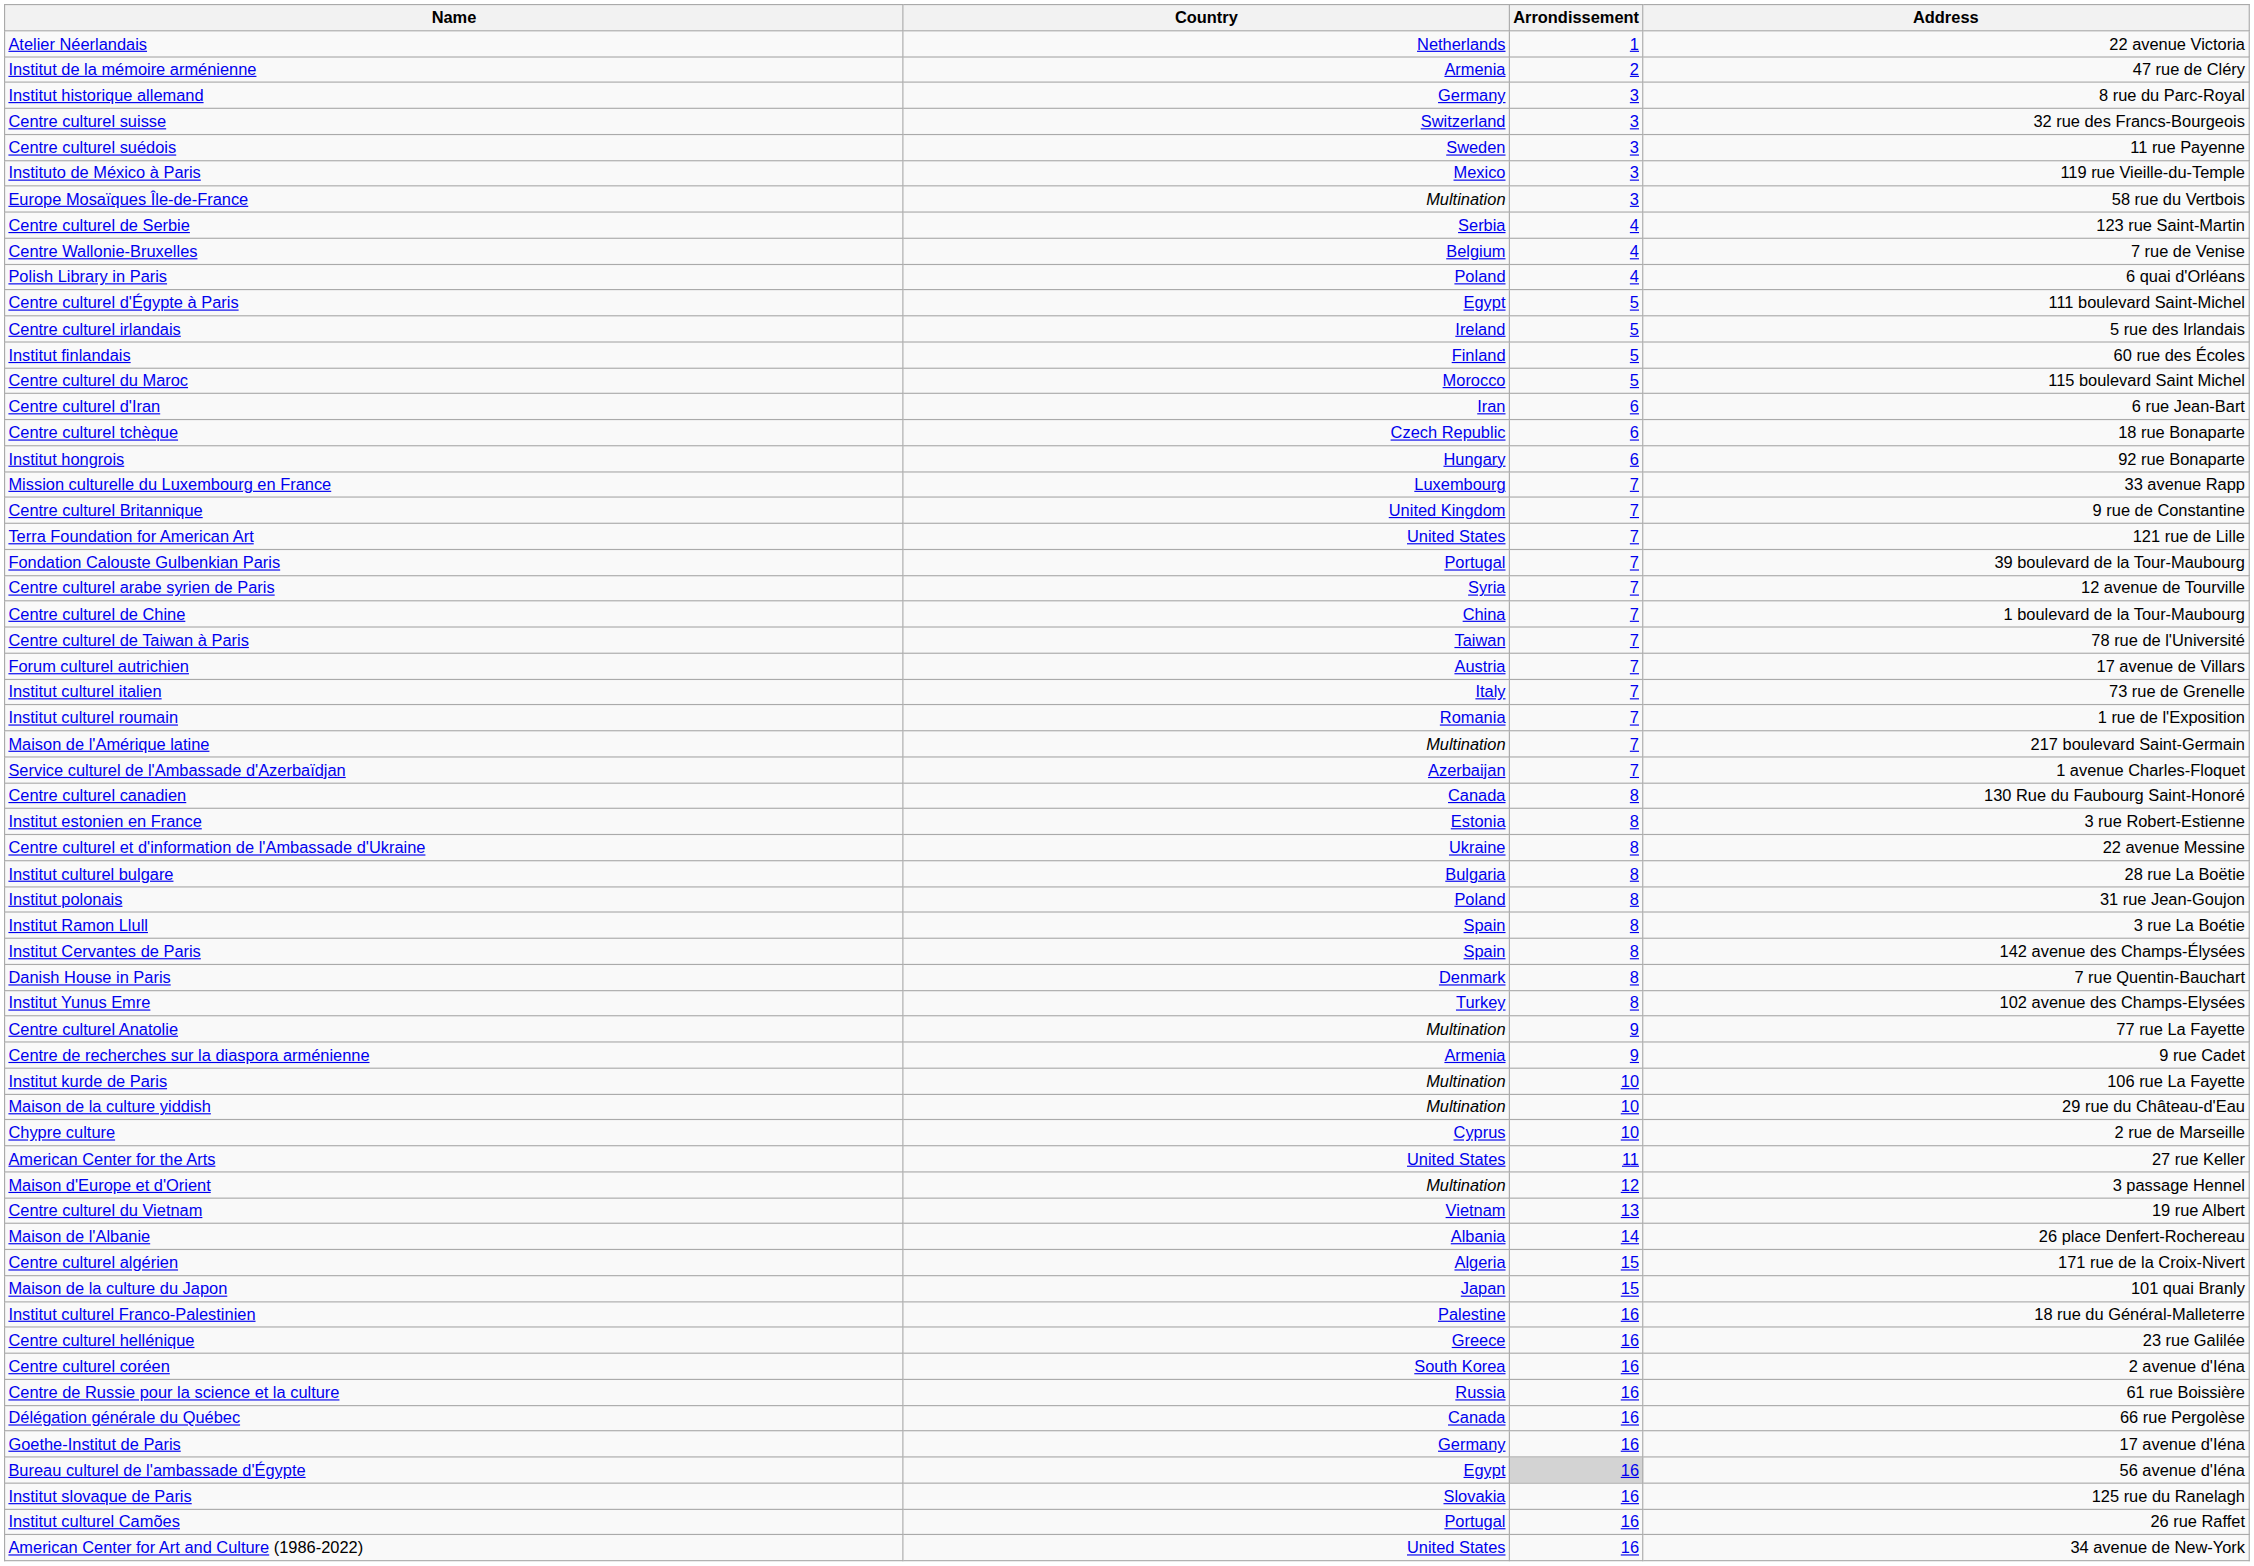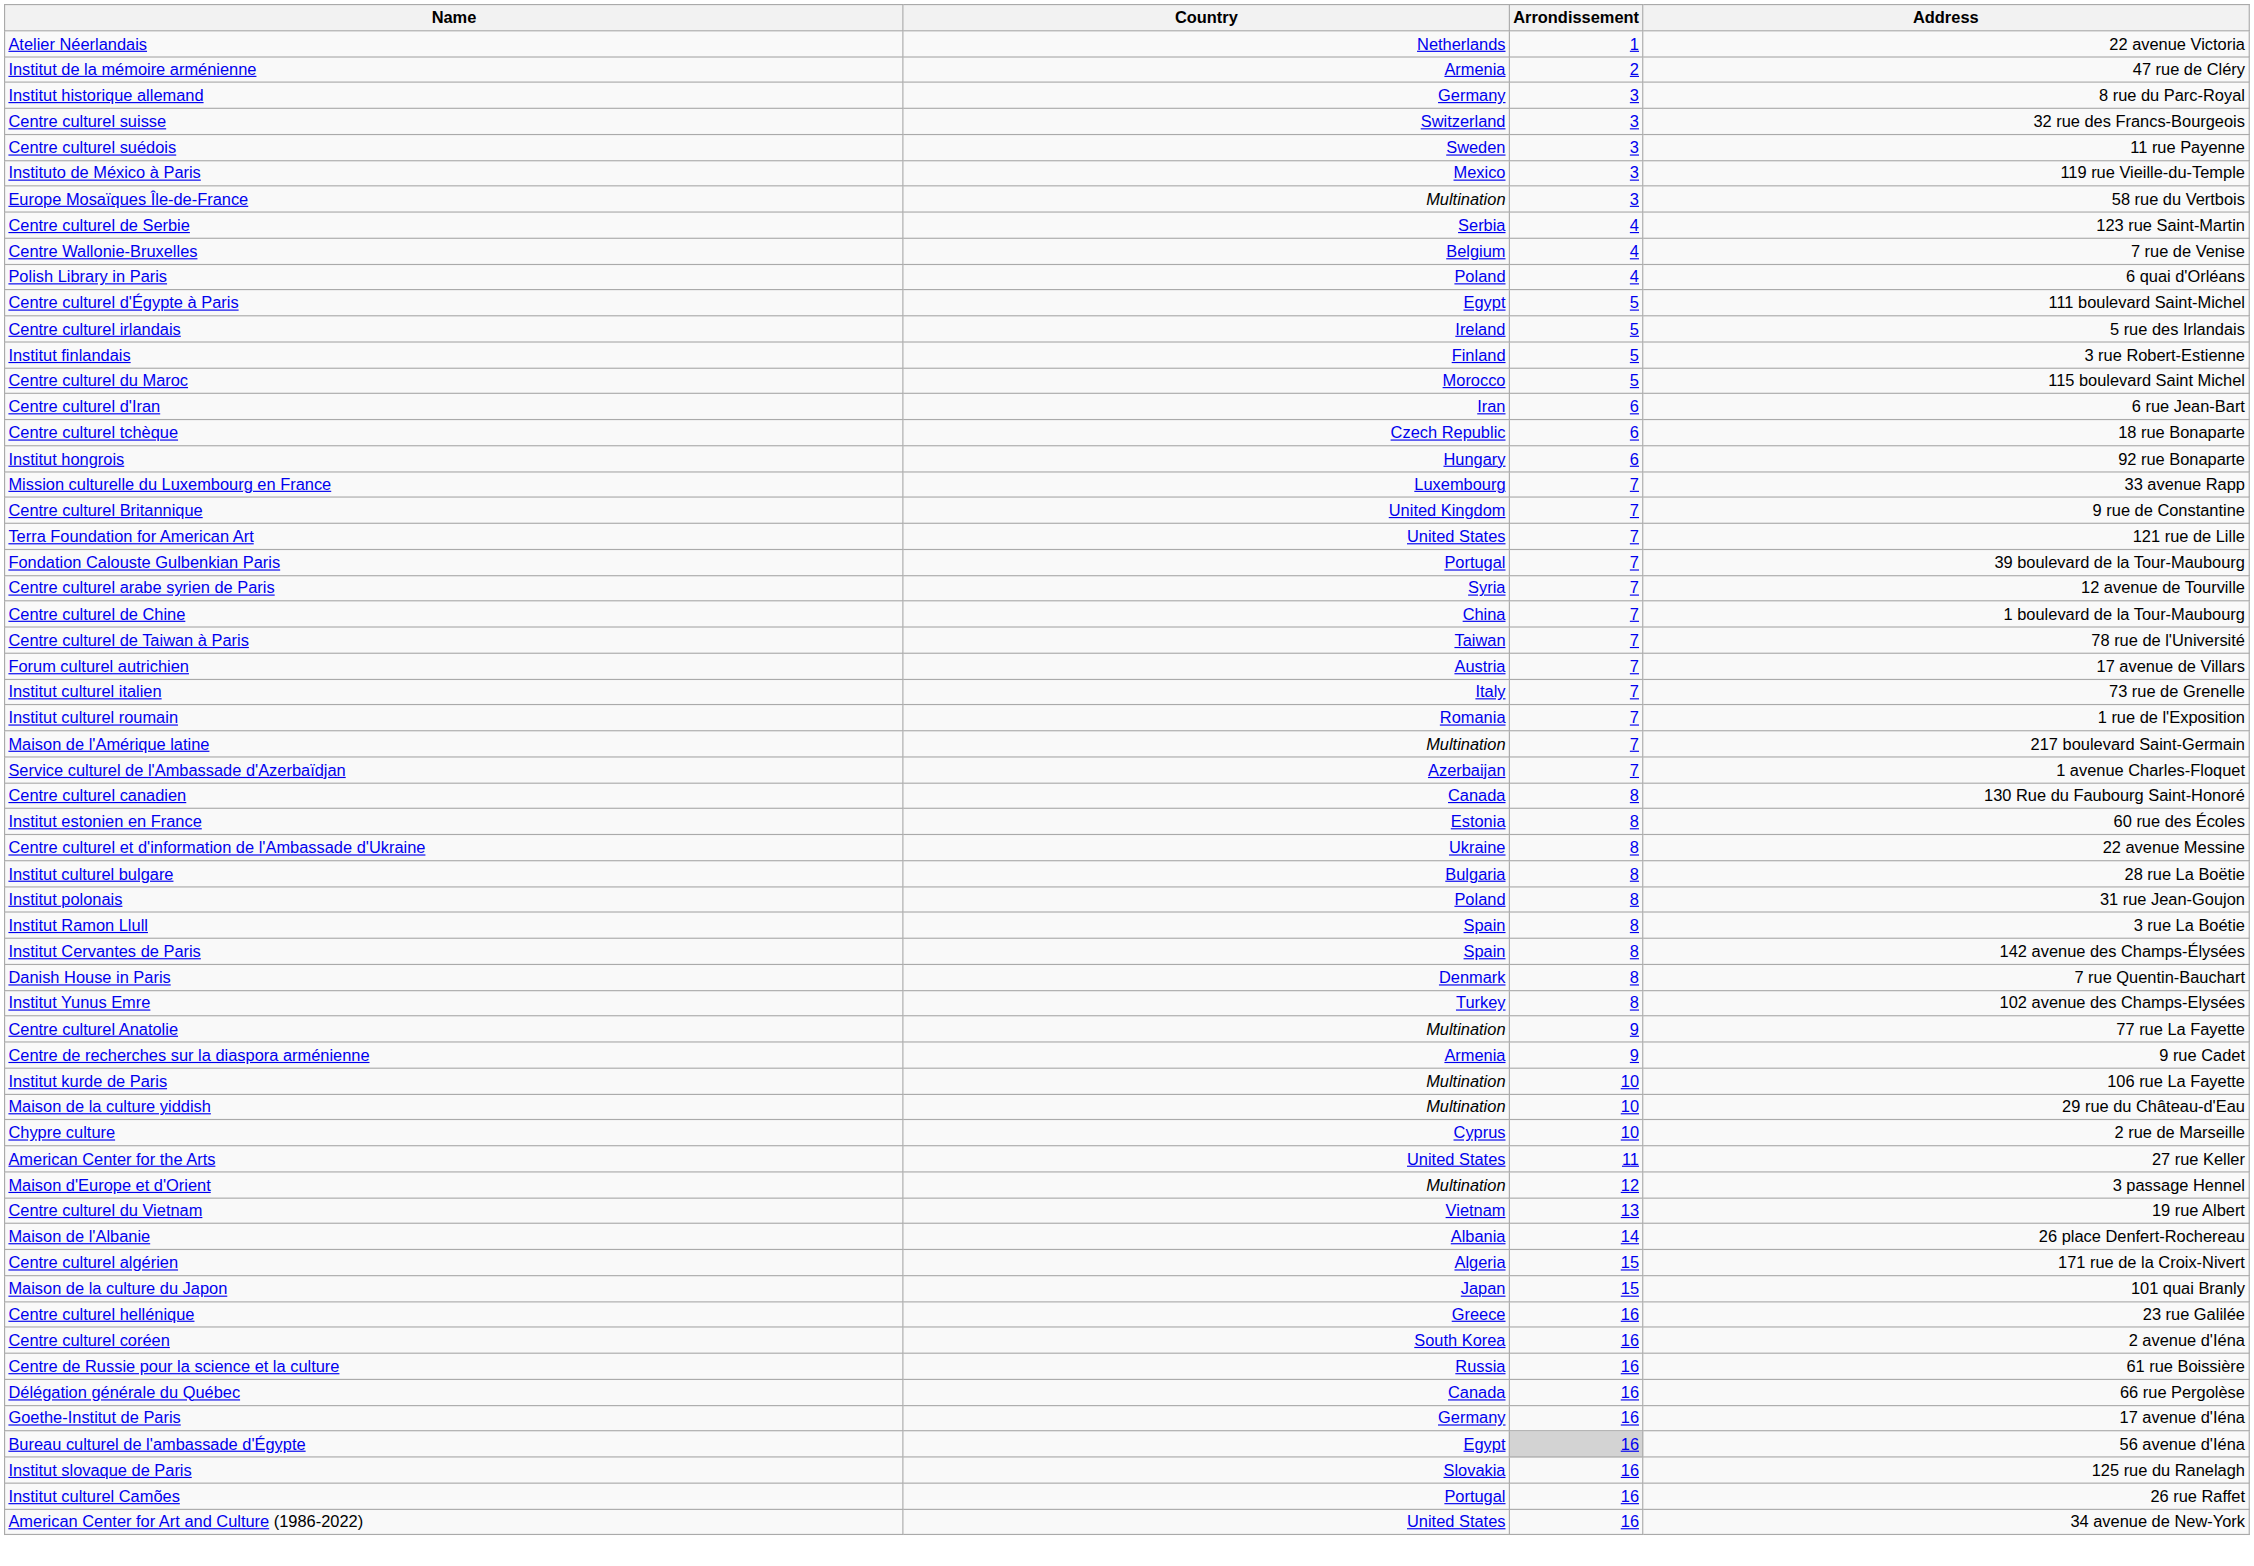 <table class="wikitable sortable" style="text-align: right; font-size: 90%;">
 <tr>
 <th>Name</th>
 <th width=27%>Country</th>
 <th width=3%>Arrondissement</th>
 <th width=27%>Address</th>
 </tr>
 <tr>
 <td align="left"><a href='#'>Atelier Néerlandais</a></td>
 <td><a href='#'>Netherlands</a></td>
 <td><a href='#'>1</a></td>
 <td>22 avenue Victoria</td>
 </tr>
 <tr>
 <td align="left"><a href='#'>Institut de la mémoire arménienne</a></td>
 <td><a href='#'>Armenia</a></td>
 <td><a href='#'>2</a></td>
 <td>47 rue de Cléry</td>
 </tr>
 <tr>
 <td align="left"><a href='#'>Institut historique allemand</a></td>
 <td><a href='#'>Germany</a></td>
 <td><a href='#'>3</a></td>
 <td>8 rue du Parc-Royal</td>
 </tr>
 <tr>
 <td align="left"><a href='#'>Centre culturel suisse</a></td>
 <td><a href='#'>Switzerland</a></td>
 <td><a href='#'>3</a></td>
 <td>32 rue des Francs-Bourgeois</td>
 </tr>
 <tr>
 <td align="left"><a href='#'>Centre culturel suédois</a></td>
 <td><a href='#'>Sweden</a></td>
 <td><a href='#'>3</a></td>
 <td>11 rue Payenne</td>
 </tr>
 <tr>
 <td align="left"><a href='#'>Instituto de México à Paris</a></td>
 <td><a href='#'>Mexico</a></td>
 <td><a href='#'>3</a></td>
 <td>119 rue Vieille-du-Temple</td>
 </tr>
 <tr>
 <td align="left"><a href='#'>Europe Mosaïques Île-de-France</a></td>
 <td><em>Multination</em></td>
 <td><a href='#'>3</a></td>
 <td>58 rue du Vertbois</td>
 </tr>
 <tr>
 <td align="left"><a href='#'>Centre culturel de Serbie</a></td>
 <td><a href='#'>Serbia</a></td>
 <td><a href='#'>4</a></td>
 <td>123 rue Saint-Martin</td>
 </tr>
 <tr>
 <td align="left"><a href='#'>Centre Wallonie-Bruxelles</a></td>
 <td><a href='#'>Belgium</a></td>
 <td><a href='#'>4</a></td>
 <td>7 rue de Venise</td>
 </tr>
 <tr>
 <td align="left"><a href='#'>Polish Library in Paris</a></td>
 <td><a href='#'>Poland</a></td>
 <td><a href='#'>4</a></td>
 <td>6 quai d'Orléans</td>
 </tr>
 <tr>
 <td align="left"><a href='#'>Centre culturel d'Égypte à Paris</a></td>
 <td><a href='#'>Egypt</a></td>
 <td><a href='#'>5</a></td>
 <td>111 boulevard Saint-Michel</td>
 </tr>
 <tr>
 <td align="left"><a href='#'>Centre culturel irlandais</a></td>
 <td><a href='#'>Ireland</a></td>
 <td><a href='#'>5</a></td>
 <td>5 rue des Irlandais</td>
 </tr>
 <tr>
 <td align="left"><a href='#'>Institut finlandais</a></td>
 <td><a href='#'>Finland</a></td>
 <td><a href='#'>5</a></td>
-<td>60 rue des Écoles</td>
+<td>3 rue Robert-Estienne</td>
 </tr>
 <tr>
 <td align="left"><a href='#'>Centre culturel du Maroc</a></td>
 <td><a href='#'>Morocco</a></td>
 <td><a href='#'>5</a></td>
 <td>115 boulevard Saint Michel</td>
 </tr>
 <tr>
 <td align="left"><a href='#'>Centre culturel d'Iran</a></td>
 <td><a href='#'>Iran</a></td>
 <td><a href='#'>6</a></td>
 <td>6 rue Jean-Bart</td>
 </tr>
 <tr>
 <td align="left"><a href='#'>Centre culturel tchèque</a></td>
 <td><a href='#'>Czech Republic</a></td>
 <td><a href='#'>6</a></td>
 <td>18 rue Bonaparte</td>
 </tr>
 <tr>
 <td align="left"><a href='#'>Institut hongrois</a></td>
 <td><a href='#'>Hungary</a></td>
 <td><a href='#'>6</a></td>
 <td>92 rue Bonaparte</td>
 </tr>
 <tr>
 <td align="left"><a href='#'>Mission culturelle du Luxembourg en France</a></td>
 <td><a href='#'>Luxembourg</a></td>
 <td><a href='#'>7</a></td>
 <td>33 avenue Rapp</td>
 </tr>
 <tr>
 <td align="left"><a href='#'>Centre culturel Britannique</a></td>
 <td><a href='#'>United Kingdom</a></td>
 <td><a href='#'>7</a></td>
 <td>9 rue de Constantine</td>
 </tr>
 <tr>
 <td align="left"><a href='#'>Terra Foundation for American Art</a></td>
 <td><a href='#'>United States</a></td>
 <td><a href='#'>7</a></td>
 <td>121 rue de Lille</td>
 </tr>
 <tr>
 <td align="left"><a href='#'>Fondation Calouste Gulbenkian Paris</a></td>
 <td><a href='#'>Portugal</a></td>
 <td><a href='#'>7</a></td>
 <td>39 boulevard de la Tour-Maubourg</td>
 </tr>
 <tr>
 <td align="left"><a href='#'>Centre culturel arabe syrien de Paris</a></td>
 <td><a href='#'>Syria</a></td>
 <td><a href='#'>7</a></td>
 <td>12 avenue de Tourville</td>
 </tr>
 <tr>
 <td align="left"><a href='#'>Centre culturel de Chine</a></td>
 <td><a href='#'>China</a></td>
 <td><a href='#'>7</a></td>
 <td>1 boulevard de la Tour-Maubourg</td>
 </tr>
 <tr>
 <td align="left"><a href='#'>Centre culturel de Taiwan à Paris</a></td>
 <td><a href='#'>Taiwan</a></td>
 <td><a href='#'>7</a></td>
 <td>78 rue de l'Université</td>
 </tr>
 <tr>
 <td align="left"><a href='#'>Forum culturel autrichien</a></td>
 <td><a href='#'>Austria</a></td>
 <td><a href='#'>7</a></td>
 <td>17 avenue de Villars</td>
 </tr>
 <tr>
 <td align="left"><a href='#'>Institut culturel italien</a></td>
 <td><a href='#'>Italy</a></td>
 <td><a href='#'>7</a></td>
 <td>73 rue de Grenelle</td>
 </tr>
 <tr>
 <td align="left"><a href='#'>Institut culturel roumain</a></td>
 <td><a href='#'>Romania</a></td>
 <td><a href='#'>7</a></td>
 <td>1 rue de l'Exposition</td>
 </tr>
 <tr>
 <td align="left"><a href='#'>Maison de l'Amérique latine</a></td>
 <td><em>Multination</em></td>
 <td><a href='#'>7</a></td>
 <td>217 boulevard Saint-Germain</td>
 </tr>
 <tr>
 <td align="left"><a href='#'>Service culturel de l'Ambassade d'Azerbaïdjan</a></td>
 <td><a href='#'>Azerbaijan</a></td>
 <td><a href='#'>7</a></td>
 <td>1 avenue Charles-Floquet</td>
 </tr>
 <tr>
 <td align="left"><a href='#'>Centre culturel canadien</a></td>
 <td><a href='#'>Canada</a></td>
 <td><a href='#'>8</a></td>
 <td>130 Rue du Faubourg Saint-Honoré</td>
 </tr>
 <tr>
 <td align="left"><a href='#'>Institut estonien en France</a></td>
 <td><a href='#'>Estonia</a></td>
 <td><a href='#'>8</a></td>
-<td>3 rue Robert-Estienne</td>
+<td>60 rue des Écoles</td>
 </tr>
 <tr>
 <td align="left"><a href='#'>Centre culturel et d'information de l'Ambassade d'Ukraine</a></td>
 <td><a href='#'>Ukraine</a></td>
 <td><a href='#'>8</a></td>
 <td>22 avenue Messine</td>
 </tr>
 <tr>
 <td align="left"><a href='#'>Institut culturel bulgare</a></td>
 <td><a href='#'>Bulgaria</a></td>
 <td><a href='#'>8</a></td>
 <td>28 rue La Boëtie</td>
 </tr>
 <tr>
 <td align="left"><a href='#'>Institut polonais</a></td>
 <td><a href='#'>Poland</a></td>
 <td><a href='#'>8</a></td>
 <td>31 rue Jean-Goujon</td>
 </tr>
 <tr>
 <td align="left"><a href='#'>Institut Ramon Llull</a></td>
 <td><a href='#'>Spain</a></td>
 <td><a href='#'>8</a></td>
 <td>3 rue La Boétie</td>
 </tr>
 <tr>
 <td align="left"><a href='#'>Institut Cervantes de Paris</a></td>
 <td><a href='#'>Spain</a></td>
 <td><a href='#'>8</a></td>
 <td>142 avenue des Champs-Élysées</td>
 </tr>
 <tr>
 <td align="left"><a href='#'>Danish House in Paris</a></td>
 <td><a href='#'>Denmark</a></td>
 <td><a href='#'>8</a></td>
 <td>7 rue Quentin-Bauchart</td>
 </tr>
 <tr>
 <td align="left"><a href='#'>Institut Yunus Emre</a></td>
 <td><a href='#'>Turkey</a></td>
 <td><a href='#'>8</a></td>
 <td>102 avenue des Champs-Elysées</td>
 </tr>
 <tr>
 <td align="left"><a href='#'>Centre culturel Anatolie</a></td>
 <td><em>Multination</em></td>
 <td><a href='#'>9</a></td>
 <td>77 rue La Fayette</td>
 </tr>
 <tr>
 <td align="left"><a href='#'>Centre de recherches sur la diaspora arménienne</a></td>
 <td><a href='#'>Armenia</a></td>
 <td><a href='#'>9</a></td>
 <td>9 rue Cadet</td>
 </tr>
 <tr>
 <td align="left"><a href='#'>Institut kurde de Paris</a></td>
 <td><em>Multination</em></td>
 <td><a href='#'>10</a></td>
 <td>106 rue La Fayette</td>
 </tr>
 <tr>
 <td align="left"><a href='#'>Maison de la culture yiddish</a></td>
 <td><em>Multination</em></td>
 <td><a href='#'>10</a></td>
 <td>29 rue du Château-d'Eau</td>
 </tr>
 <tr>
 <td align="left"><a href='#'>Chypre culture</a></td>
 <td><a href='#'>Cyprus</a></td>
 <td><a href='#'>10</a></td>
 <td>2 rue de Marseille</td>
 </tr>
 <tr>
 <td align="left"><a href='#'>American Center for the Arts</a></td>
 <td><a href='#'>United States</a></td>
 <td><a href='#'>11</a></td>
 <td>27 rue Keller</td>
 </tr>
 <tr>
 <td align="left"><a href='#'>Maison d'Europe et d'Orient</a></td>
 <td><em>Multination</em></td>
 <td><a href='#'>12</a></td>
 <td>3 passage Hennel</td>
 </tr>
 <tr>
 <td align="left"><a href='#'>Centre culturel du Vietnam</a></td>
 <td><a href='#'>Vietnam</a></td>
 <td><a href='#'>13</a></td>
 <td>19 rue Albert</td>
 </tr>
 <tr>
 <td align="left"><a href='#'>Maison de l'Albanie</a></td>
 <td><a href='#'>Albania</a></td>
 <td><a href='#'>14</a></td>
 <td>26 place Denfert-Rochereau</td>
 </tr>
 <tr>
 <td align="left"><a href='#'>Centre culturel algérien</a></td>
 <td><a href='#'>Algeria</a></td>
 <td><a href='#'>15</a></td>
 <td>171 rue de la Croix-Nivert</td>
 </tr>
 <tr>
 <td align="left"><a href='#'>Maison de la culture du Japon</a></td>
 <td><a href='#'>Japan</a></td>
 <td><a href='#'>15</a></td>
 <td>101 quai Branly</td>
 </tr>
 <tr>
-<td align="left"><a href='#'>Institut culturel Franco-Palestinien</a></td>
-<td><a href='#'>Palestine</a></td>
-<td><a href='#'>16</a></td>
-<td>18 rue du Général-Malleterre</td>
-</tr>
-<tr>
 <td align="left"><a href='#'>Centre culturel hellénique</a></td>
 <td><a href='#'>Greece</a></td>
 <td><a href='#'>16</a></td>
 <td>23 rue Galilée</td>
 </tr>
 <tr>
 <td align="left"><a href='#'>Centre culturel coréen</a></td>
 <td><a href='#'>South Korea</a></td>
 <td><a href='#'>16</a></td>
 <td>2 avenue d'Iéna</td>
 </tr>
 <tr>
 <td align="left"><a href='#'>Centre de Russie pour la science et la culture</a></td>
 <td><a href='#'>Russia</a></td>
 <td><a href='#'>16</a></td>
 <td>61 rue Boissière</td>
 </tr>
 <tr>
 <td align="left"><a href='#'>Délégation générale du Québec</a></td>
 <td><a href='#'>Canada</a></td>
 <td><a href='#'>16</a></td>
 <td>66 rue Pergolèse</td>
 </tr>
 <tr>
 <td align="left"><a href='#'>Goethe-Institut de Paris</a></td>
 <td><a href='#'>Germany</a></td>
 <td><a href='#'>16</a></td>
 <td>17 avenue d'Iéna</td>
 </tr>
 <tr>
 <td align="left"><a href='#'>Bureau culturel de l'ambassade d'Égypte</a></td>
 <td><a href='#'>Egypt</a></td>
 <td style="background: lightgrey;"><a href='#'>16</a></td>
 <td>56 avenue d'Iéna</td>
 </tr>
 <tr>
 <td align="left"><a href='#'>Institut slovaque de Paris</a></td>
 <td><a href='#'>Slovakia</a></td>
 <td><a href='#'>16</a></td>
 <td>125 rue du Ranelagh</td>
 </tr>
 <tr>
 <td align="left"><a href='#'>Institut culturel Camões</a></td>
 <td><a href='#'>Portugal</a></td>
 <td><a href='#'>16</a></td>
 <td>26 rue Raffet</td>
 </tr>
 <tr>
 <td align="left"><a href='#'>American Center for Art and Culture</a> (1986-2022)</td>
 <td><a href='#'>United States</a></td>
 <td><a href='#'>16</a></td>
 <td>34 avenue de New-York</td>
 </tr>
 </table>
